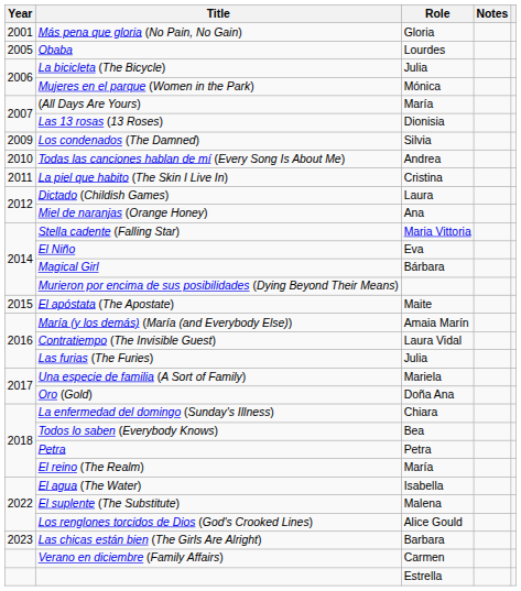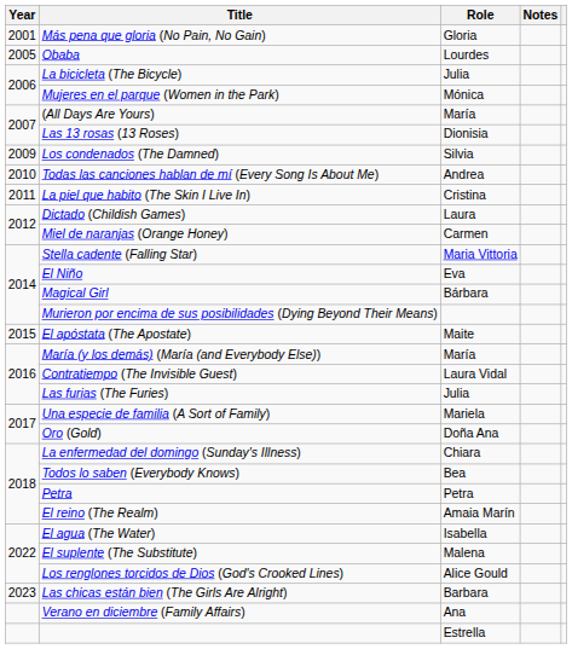 <table class="wikitable sortable">
 <tr>
 <th>Year</th>
 <th>Title</th>
 <th>Role</th>
 <th class="unsortable">Notes</th>
 <th></th>
 </tr>
 <tr>
 <td align = "center">2001</td>
 <td><em><a href='#'>Más pena que gloria</a></em> (<em>No Pain, No Gain</em>)</td>
 <td>Gloria</td>
 <td></td>
 <td align = "center"></td>
 </tr>
 <tr>
 <td align = "center">2005</td>
 <td><em><a href='#'>Obaba</a></em></td>
 <td>Lourdes</td>
 <td></td>
 <td align = "center"></td>
 </tr>
 <tr>
 <td align = "center" rowspan = "2">2006</td>
 <td><em><a href='#'>La bicicleta</a></em> (<em>The Bicycle</em>)</td>
 <td>Julia</td>
 <td></td>
 <td align = "center"></td>
 </tr>
 <tr>
 <td><em><a href='#'>Mujeres en el parque</a></em> (<em>Women in the Park</em>)</td>
 <td>Mónica</td>
 <td></td>
 <td align = "center"></td>
 </tr>
 <tr>
 <td align = "center" rowspan = "2">2007</td>
 <td><em></em> (<em>All Days Are Yours</em>)</td>
 <td>María</td>
 <td></td>
 <td align = "center"></td>
 </tr>
 <tr>
 <td><em><a href='#'>Las 13 rosas</a></em> (<em>13 Roses</em>)</td>
 <td>Dionisia</td>
 <td></td>
 <td align = "center"></td>
 </tr>
 <tr>
 <td align = "center">2009</td>
 <td><em><a href='#'>Los condenados</a></em> (<em>The Damned</em>)</td>
 <td>Silvia</td>
 <td></td>
 <td align = "center"></td>
 </tr>
 <tr>
 <td align = "center">2010</td>
 <td><em><a href='#'>Todas las canciones hablan de mí</a></em> (<em>Every Song Is About Me</em>)</td>
 <td>Andrea</td>
 <td></td>
 <td align = "center"></td>
 </tr>
 <tr>
 <td align = "center">2011</td>
 <td><em><a href='#'>La piel que habito</a></em> (<em>The Skin I Live In</em>)</td>
 <td>Cristina</td>
 <td></td>
 <td align = "center"></td>
 </tr>
 <tr>
 <td align = "center" rowspan = "2">2012</td>
 <td><em><a href='#'>Dictado</a></em> (<em>Childish Games</em>)</td>
 <td>Laura</td>
 <td></td>
 <td align = "center"></td>
 </tr>
 <tr>
 <td><em><a href='#'>Miel de naranjas</a></em> (<em>Orange Honey</em>)</td>
-<td>Ana</td>
+<td>Carmen</td>
 <td></td>
 <td align = "center"></td>
 </tr>
 <tr>
 <td align = "center" rowspan = "4">2014</td>
 <td><em><a href='#'>Stella cadente</a></em> (<em>Falling Star</em>)</td>
 <td><a href='#'>Maria Vittoria</a></td>
 <td></td>
 <td align = "center"></td>
 </tr>
 <tr>
 <td><em><a href='#'>El Niño</a></em></td>
 <td>Eva</td>
 <td></td>
 <td align = "center"></td>
 </tr>
 <tr>
 <td><em><a href='#'>Magical Girl</a></em></td>
 <td>Bárbara</td>
 <td></td>
 <td align = "center"></td>
 </tr>
 <tr>
 <td><em><a href='#'>Murieron por encima de sus posibilidades</a></em> (<em>Dying Beyond Their Means</em>)</td>
 <td></td>
 <td></td>
 <td align = "center"></td>
 </tr>
 <tr>
 <td align = "center">2015</td>
 <td><em><a href='#'>El apóstata</a></em> (<em>The Apostate</em>)</td>
 <td>Maite</td>
 <td></td>
 <td align = "center"></td>
 </tr>
 <tr>
 <td align = "center" rowspan = "3">2016</td>
 <td><em><a href='#'>María (y los demás)</a></em> (<em>María (and Everybody Else)</em>)</td>
-<td>Amaia Marín</td>
+<td>María</td>
 <td></td>
 <td align = "center"></td>
 </tr>
 <tr>
 <td><em><a href='#'>Contratiempo</a></em> (<em>The Invisible Guest</em>)</td>
 <td>Laura Vidal</td>
 <td></td>
 <td align = "center"></td>
 </tr>
 <tr>
 <td><em><a href='#'>Las furias</a></em> (<em>The Furies</em>)</td>
 <td>Julia</td>
 <td></td>
 <td align = "center"></td>
 </tr>
 <tr>
 <td align = "center" rowspan = "2">2017</td>
 <td><em><a href='#'>Una especie de familia</a></em> (<em>A Sort of Family</em>)</td>
 <td>Mariela</td>
 <td></td>
 <td align = "center"></td>
 </tr>
 <tr>
 <td><em><a href='#'>Oro</a></em> (<em>Gold</em>)</td>
 <td>Doña Ana</td>
 <td></td>
 <td align = "center"></td>
 </tr>
 <tr>
 <td align = "center" rowspan = "4">2018</td>
 <td><em><a href='#'>La enfermedad del domingo</a></em> (<em>Sunday's Illness</em>)</td>
 <td>Chiara</td>
 <td></td>
 <td align = "center"></td>
 </tr>
 <tr>
 <td><em><a href='#'>Todos lo saben</a></em> (<em>Everybody Knows</em>)</td>
 <td>Bea</td>
 <td></td>
 <td align = "center"></td>
 </tr>
 <tr>
 <td><em><a href='#'>Petra</a></em></td>
 <td>Petra</td>
 <td></td>
 <td align = "center"></td>
 </tr>
 <tr>
 <td><em><a href='#'>El reino</a></em> (<em>The Realm</em>)</td>
-<td>María</td>
+<td>Amaia Marín</td>
 <td></td>
 <td align = "center"></td>
 </tr>
 <tr>
 <td align = "center" rowspan = "3">2022</td>
 <td><em><a href='#'>El agua</a></em> (<em>The Water</em>)</td>
 <td>Isabella</td>
 <td></td>
 <td align = "center"></td>
 </tr>
 <tr>
 <td><em><a href='#'>El suplente</a></em> (<em>The Substitute</em>)</td>
 <td>Malena</td>
 <td></td>
 <td align = "center"></td>
 </tr>
 <tr>
 <td><em><a href='#'>Los renglones torcidos de Dios</a></em> (<em>God's Crooked Lines</em>)</td>
 <td>Alice Gould</td>
 <td></td>
 <td align = "center"></td>
 </tr>
 <tr>
 <td align = "center">2023</td>
 <td><em><a href='#'>Las chicas están bien</a></em> (<em>The Girls Are Alright</em>)</td>
 <td>Barbara</td>
 <td></td>
 <td align = "center"></td>
 </tr>
 <tr>
 <td></td>
 <td><em><a href='#'>Verano en diciembre</a></em> (<em>Family Affairs</em>)</td>
-<td>Carmen</td>
+<td>Ana</td>
 <td></td>
 <td></td>
 </tr>
 <tr>
 <td></td>
 <td></td>
 <td>Estrella</td>
 <td></td>
 <td></td>
 </tr>
 </table>
